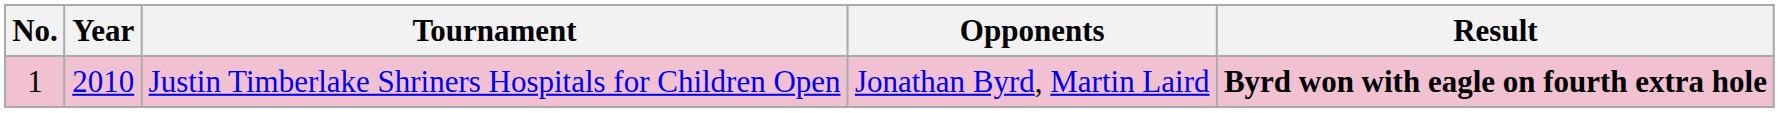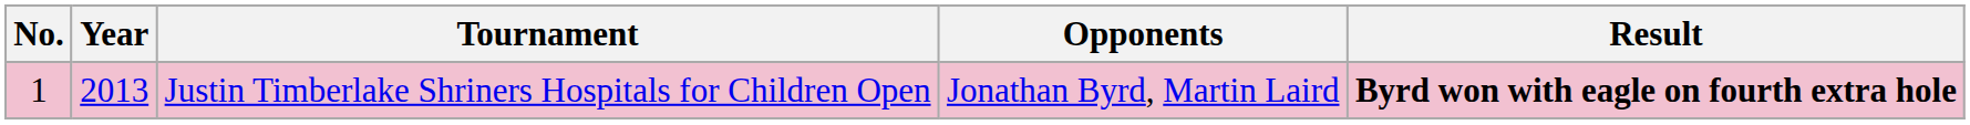 <table class="wikitable" style="font-size:95%;">
 <tr>
 <th>No.</th>
 <th>Year</th>
 <th>Tournament</th>
 <th>Opponents</th>
 <th>Result</th>
 </tr>
 <tr style="background:#F2C1D1;">
 <td align=center>1</td>
-<td><a href='#'>2010</a></td>
+<td><a href='#'>2013</a></td>
 <td><a href='#'>Justin Timberlake Shriners Hospitals for Children Open</a></td>
 <td> <a href='#'>Jonathan Byrd</a>,  <a href='#'>Martin Laird</a></td>
 <td><strong>Byrd won with eagle on fourth extra hole</strong></td>
 </tr>
 </table>
